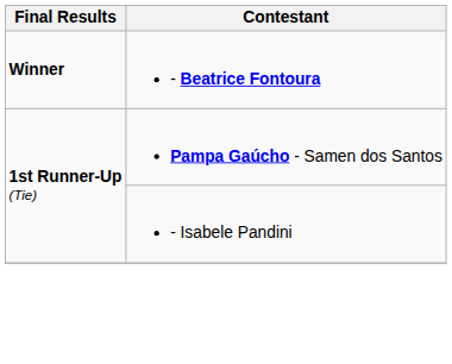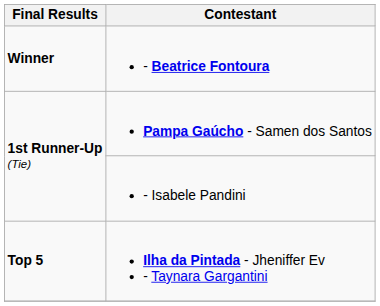 <table class="wikitable">
 <tr>
 <th>Final Results</th>
 <th>Contestant</th>
 </tr>
 <tr>
 <td><strong>Winner</strong></td>
 <td><br><ul><li><strong></strong> - <strong><a href='#'>Beatrice Fontoura</a></strong></li></ul></td>
 </tr>
 <tr>
 <td rowspan=2><strong>1st Runner-Up</strong><br><small><em>(Tie)</em></small></td>
 <td><br><ul><li><strong> <a href='#'>Pampa Gaúcho</a></strong> - Samen dos Santos</li></ul></td>
 </tr>
 <tr>
 <td><br><ul><li><strong></strong> - Isabele Pandini</li></ul></td>
 </tr>
 <tr>
+<td><strong>Top 5</strong></td>
+<td><br><ul><li><strong> <a href='#'>Ilha da Pintada</a></strong> - Jheniffer Ev</li><li><strong></strong> - <a href='#'>Taynara Gargantini</a></li></ul></td>
+</tr>
+<tr>
 </tr>
 </table>
